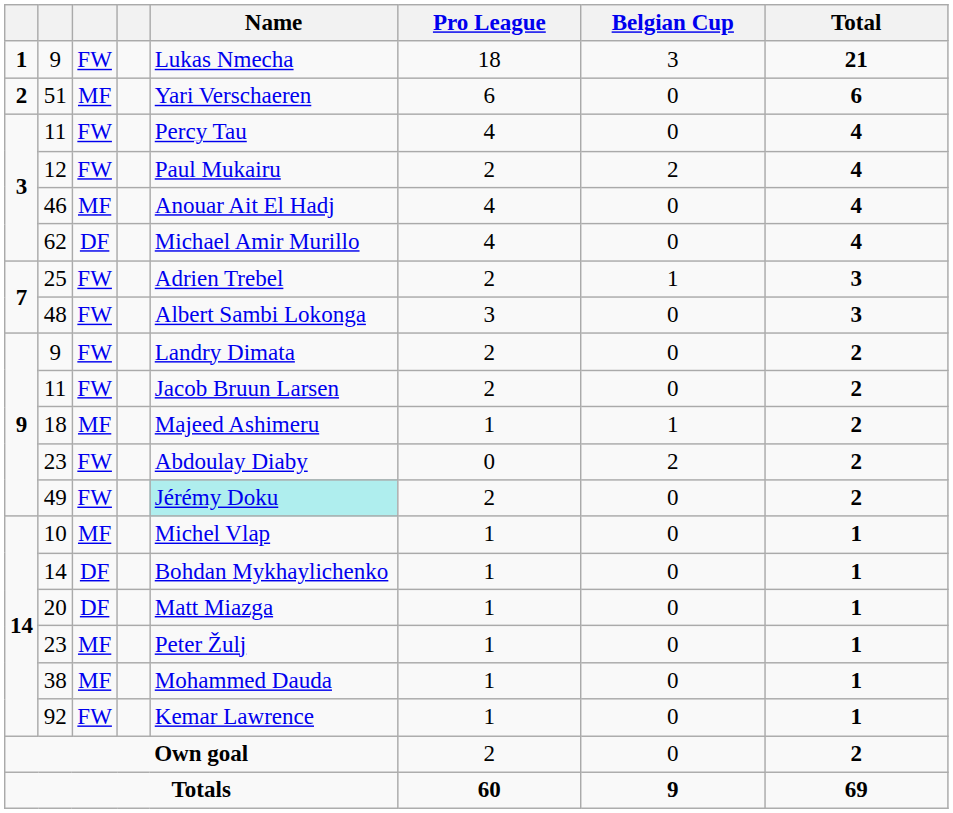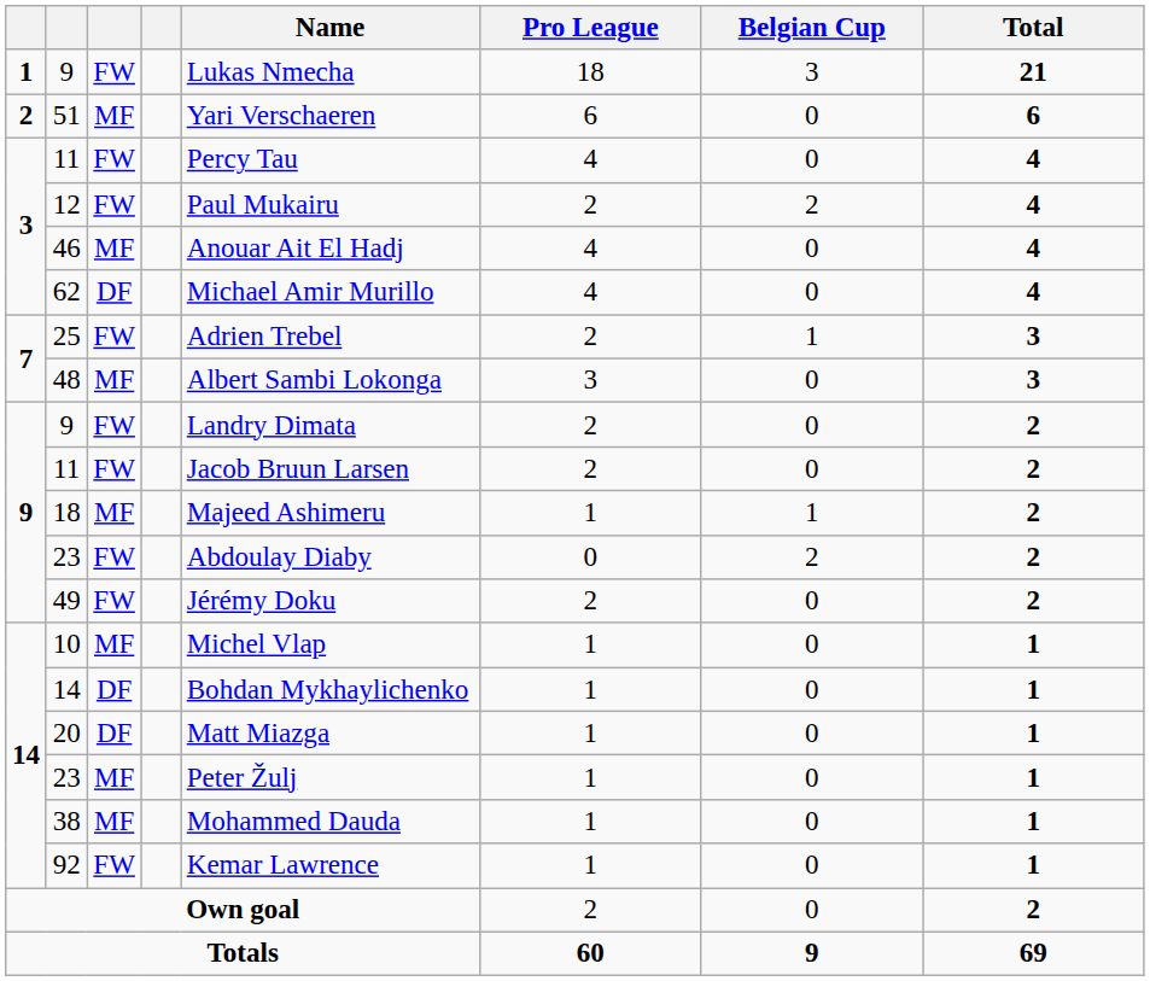 <table class="wikitable" style="text-align:center">
 <tr>
 <th width=15></th>
 <th width=15></th>
 <th width=15></th>
 <th width=15></th>
 <th width=165>Name</th>
 <th width=120><a href='#'>Pro League</a></th>
 <th width=120><a href='#'>Belgian Cup</a></th>
 <th width=120>Total</th>
 </tr>
 <tr>
 <td rowspan=1><strong>1</strong></td>
 <td>9</td>
 <td><a href='#'>FW</a></td>
 <td></td>
 <td align=left><a href='#'>Lukas Nmecha</a></td>
 <td>18</td>
 <td>3</td>
 <td><strong>21</strong></td>
 </tr>
 <tr>
 <td rowspan=1><strong>2</strong></td>
 <td>51</td>
 <td><a href='#'>MF</a></td>
 <td></td>
 <td align=left><a href='#'>Yari Verschaeren</a></td>
 <td>6</td>
 <td>0</td>
 <td><strong>6</strong></td>
 </tr>
 <tr>
 <td rowspan=4><strong>3</strong></td>
 <td>11</td>
 <td><a href='#'>FW</a></td>
 <td></td>
 <td align=left><a href='#'>Percy Tau</a></td>
 <td>4</td>
 <td>0</td>
 <td><strong>4</strong></td>
 </tr>
 <tr>
 <td>12</td>
 <td><a href='#'>FW</a></td>
 <td></td>
 <td align=left><a href='#'>Paul Mukairu</a></td>
 <td>2</td>
 <td>2</td>
 <td><strong>4</strong></td>
 </tr>
 <tr>
 <td>46</td>
 <td><a href='#'>MF</a></td>
 <td></td>
 <td align=left><a href='#'>Anouar Ait El Hadj</a></td>
 <td>4</td>
 <td>0</td>
 <td><strong>4</strong></td>
 </tr>
 <tr>
 <td>62</td>
 <td><a href='#'>DF</a></td>
 <td></td>
 <td align=left><a href='#'>Michael Amir Murillo</a></td>
 <td>4</td>
 <td>0</td>
 <td><strong>4</strong></td>
 </tr>
 <tr>
 <td rowspan=2><strong>7</strong></td>
 <td>25</td>
 <td><a href='#'>FW</a></td>
 <td></td>
 <td align=left><a href='#'>Adrien Trebel</a></td>
 <td>2</td>
 <td>1</td>
 <td><strong>3</strong></td>
 </tr>
 <tr>
 <td>48</td>
-<td><a href='#'>FW</a></td>
+<td><a href='#'>MF</a></td>
 <td></td>
 <td align=left><a href='#'>Albert Sambi Lokonga</a></td>
 <td>3</td>
 <td>0</td>
 <td><strong>3</strong></td>
 </tr>
 <tr>
 <td rowspan=5><strong>9</strong></td>
 <td>9</td>
 <td><a href='#'>FW</a></td>
 <td></td>
 <td align=left><a href='#'>Landry Dimata</a></td>
 <td>2</td>
 <td>0</td>
 <td><strong>2</strong></td>
 </tr>
 <tr>
 <td>11</td>
 <td><a href='#'>FW</a></td>
 <td></td>
 <td align=left><a href='#'>Jacob Bruun Larsen</a></td>
 <td>2</td>
 <td>0</td>
 <td><strong>2</strong></td>
 </tr>
 <tr>
 <td>18</td>
 <td><a href='#'>MF</a></td>
 <td></td>
 <td align=left><a href='#'>Majeed Ashimeru</a></td>
 <td>1</td>
 <td>1</td>
 <td><strong>2</strong></td>
 </tr>
 <tr>
 <td>23</td>
 <td><a href='#'>FW</a></td>
 <td></td>
 <td align=left><a href='#'>Abdoulay Diaby</a></td>
 <td>0</td>
 <td>2</td>
 <td><strong>2</strong></td>
 </tr>
 <tr>
 <td>49</td>
 <td><a href='#'>FW</a></td>
 <td></td>
-<td align=left style="background: paleturquoise;"><a href='#'>Jérémy Doku</a></td>
+<td align=left><a href='#'>Jérémy Doku</a></td>
 <td>2</td>
 <td>0</td>
 <td><strong>2</strong></td>
 </tr>
 <tr>
 <td rowspan=6><strong>14</strong></td>
 <td>10</td>
 <td><a href='#'>MF</a></td>
 <td></td>
 <td align=left><a href='#'>Michel Vlap</a></td>
 <td>1</td>
 <td>0</td>
 <td><strong>1</strong></td>
 </tr>
 <tr>
 <td>14</td>
 <td><a href='#'>DF</a></td>
 <td></td>
 <td align=left><a href='#'>Bohdan Mykhaylichenko</a></td>
 <td>1</td>
 <td>0</td>
 <td><strong>1</strong></td>
 </tr>
 <tr>
 <td>20</td>
 <td><a href='#'>DF</a></td>
 <td></td>
 <td align=left><a href='#'>Matt Miazga</a></td>
 <td>1</td>
 <td>0</td>
 <td><strong>1</strong></td>
 </tr>
 <tr>
 <td>23</td>
 <td><a href='#'>MF</a></td>
 <td></td>
 <td align=left><a href='#'>Peter Žulj</a></td>
 <td>1</td>
 <td>0</td>
 <td><strong>1</strong></td>
 </tr>
 <tr>
 <td>38</td>
 <td><a href='#'>MF</a></td>
 <td></td>
 <td align=left><a href='#'>Mohammed Dauda</a></td>
 <td>1</td>
 <td>0</td>
 <td><strong>1</strong></td>
 </tr>
 <tr>
 <td>92</td>
 <td><a href='#'>FW</a></td>
 <td></td>
 <td align=left><a href='#'>Kemar Lawrence</a></td>
 <td>1</td>
 <td>0</td>
 <td><strong>1</strong></td>
 </tr>
 <tr>
 <td colspan=5><strong>Own goal</strong></td>
 <td>2</td>
 <td>0</td>
 <td><strong>2</strong></td>
 </tr>
 <tr>
 <td colspan=5><strong>Totals</strong></td>
 <td><strong>60</strong></td>
 <td><strong>9</strong></td>
 <td><strong>69</strong></td>
 </tr>
 </table>
